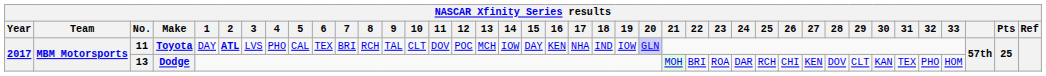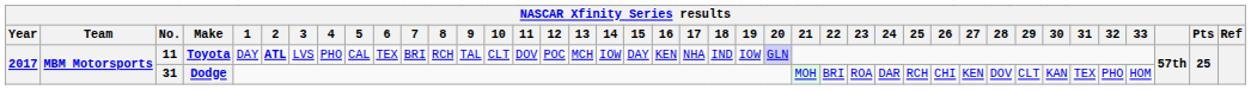 <table class="wikitable" style="text-align:center; font-size:75%">
 <tr>
 <th colspan=40><a href='#'>NASCAR Xfinity Series</a> results</th>
 </tr>
 <tr>
 <th>Year</th>
 <th>Team</th>
 <th>No.</th>
 <th>Make</th>
 <th>1</th>
 <th>2</th>
 <th>3</th>
 <th>4</th>
 <th>5</th>
 <th>6</th>
 <th>7</th>
 <th>8</th>
 <th>9</th>
 <th>10</th>
 <th>11</th>
 <th>12</th>
 <th>13</th>
 <th>14</th>
 <th>15</th>
 <th>16</th>
 <th>17</th>
 <th>18</th>
 <th>19</th>
 <th>20</th>
 <th>21</th>
 <th>22</th>
 <th>23</th>
 <th>24</th>
 <th>25</th>
 <th>26</th>
 <th>27</th>
 <th>28</th>
 <th>29</th>
 <th>30</th>
 <th>31</th>
 <th>32</th>
 <th>33</th>
 <th></th>
 <th>Pts</th>
 <th>Ref</th>
 </tr>
 <tr>
 <th rowspan=2><a href='#'>2017</a></th>
 <th rowspan=2><a href='#'>MBM Motorsports</a></th>
 <th>11</th>
 <th><a href='#'>Toyota</a></th>
 <td><a href='#'>DAY</a></td>
 <td><strong><a href='#'>ATL</a></strong></td>
 <td><a href='#'>LVS</a></td>
 <td><a href='#'>PHO</a></td>
 <td><a href='#'>CAL</a></td>
 <td><a href='#'>TEX</a></td>
 <td><a href='#'>BRI</a></td>
 <td><a href='#'>RCH</a></td>
 <td><a href='#'>TAL</a></td>
 <td><a href='#'>CLT</a></td>
 <td><a href='#'>DOV</a></td>
 <td><a href='#'>POC</a></td>
 <td><a href='#'>MCH</a></td>
 <td><a href='#'>IOW</a></td>
 <td><a href='#'>DAY</a></td>
 <td><a href='#'>KEN</a></td>
 <td><a href='#'>NHA</a></td>
 <td><a href='#'>IND</a></td>
 <td><a href='#'>IOW</a></td>
 <td style="background:#CFCFFF;"><a href='#'>GLN</a><br></td>
 <td colspan=13></td>
 <th rowspan=2>57th</th>
 <th rowspan=2>25</th>
 <th rowspan=2></th>
 </tr>
 <tr>
-<th>13</th>
+<th>31</th>
 <th><a href='#'>Dodge</a></th>
 <td colspan=20></td>
 <td style="background:#DFFFDF;"><a href='#'>MOH</a><br></td>
 <td><a href='#'>BRI</a></td>
 <td><a href='#'>ROA</a></td>
 <td><a href='#'>DAR</a></td>
 <td><a href='#'>RCH</a></td>
 <td><a href='#'>CHI</a></td>
 <td><a href='#'>KEN</a></td>
 <td><a href='#'>DOV</a></td>
 <td><a href='#'>CLT</a></td>
 <td><a href='#'>KAN</a></td>
 <td><a href='#'>TEX</a></td>
 <td><a href='#'>PHO</a></td>
 <td><a href='#'>HOM</a></td>
 </tr>
 </table>
